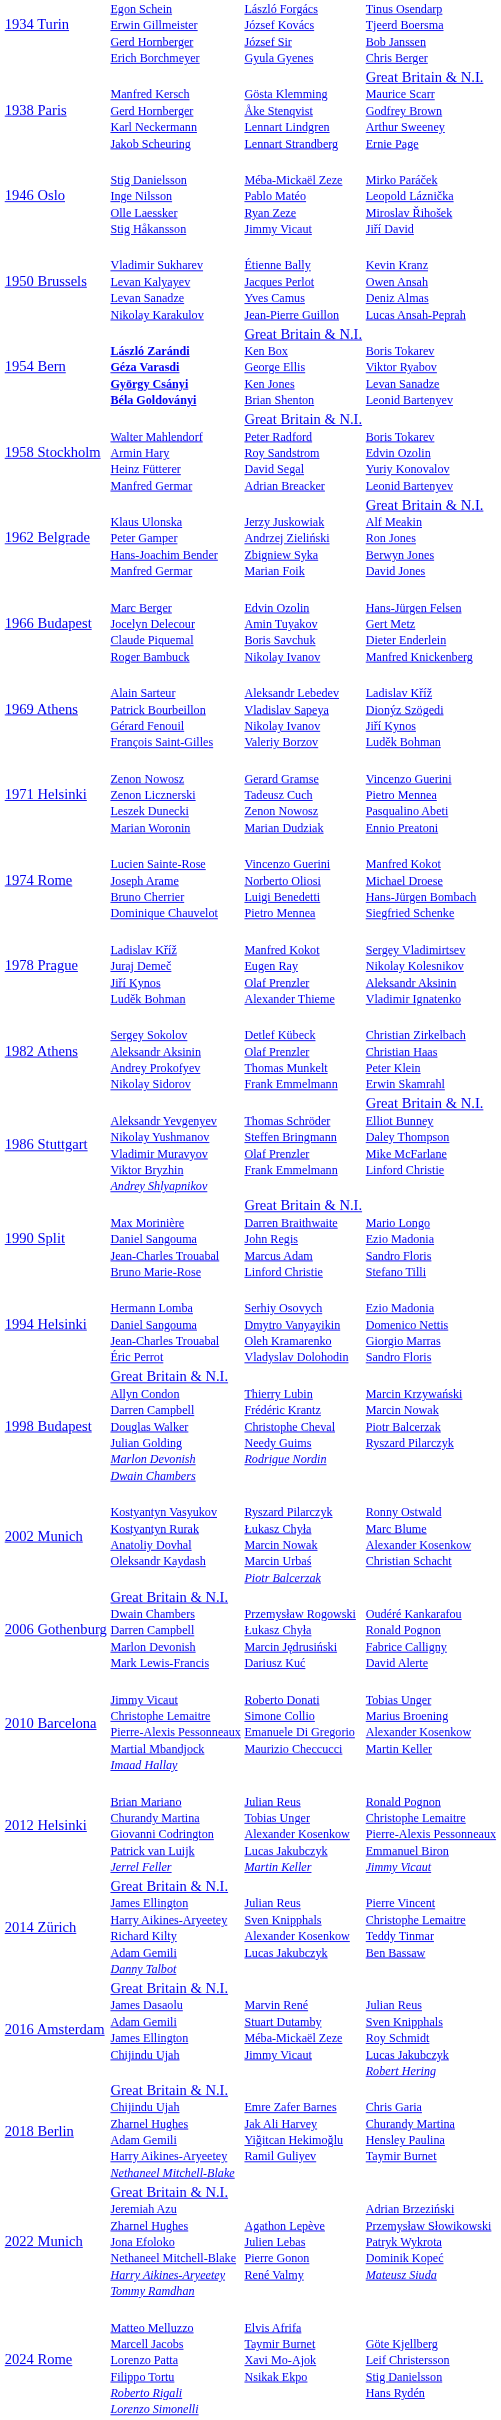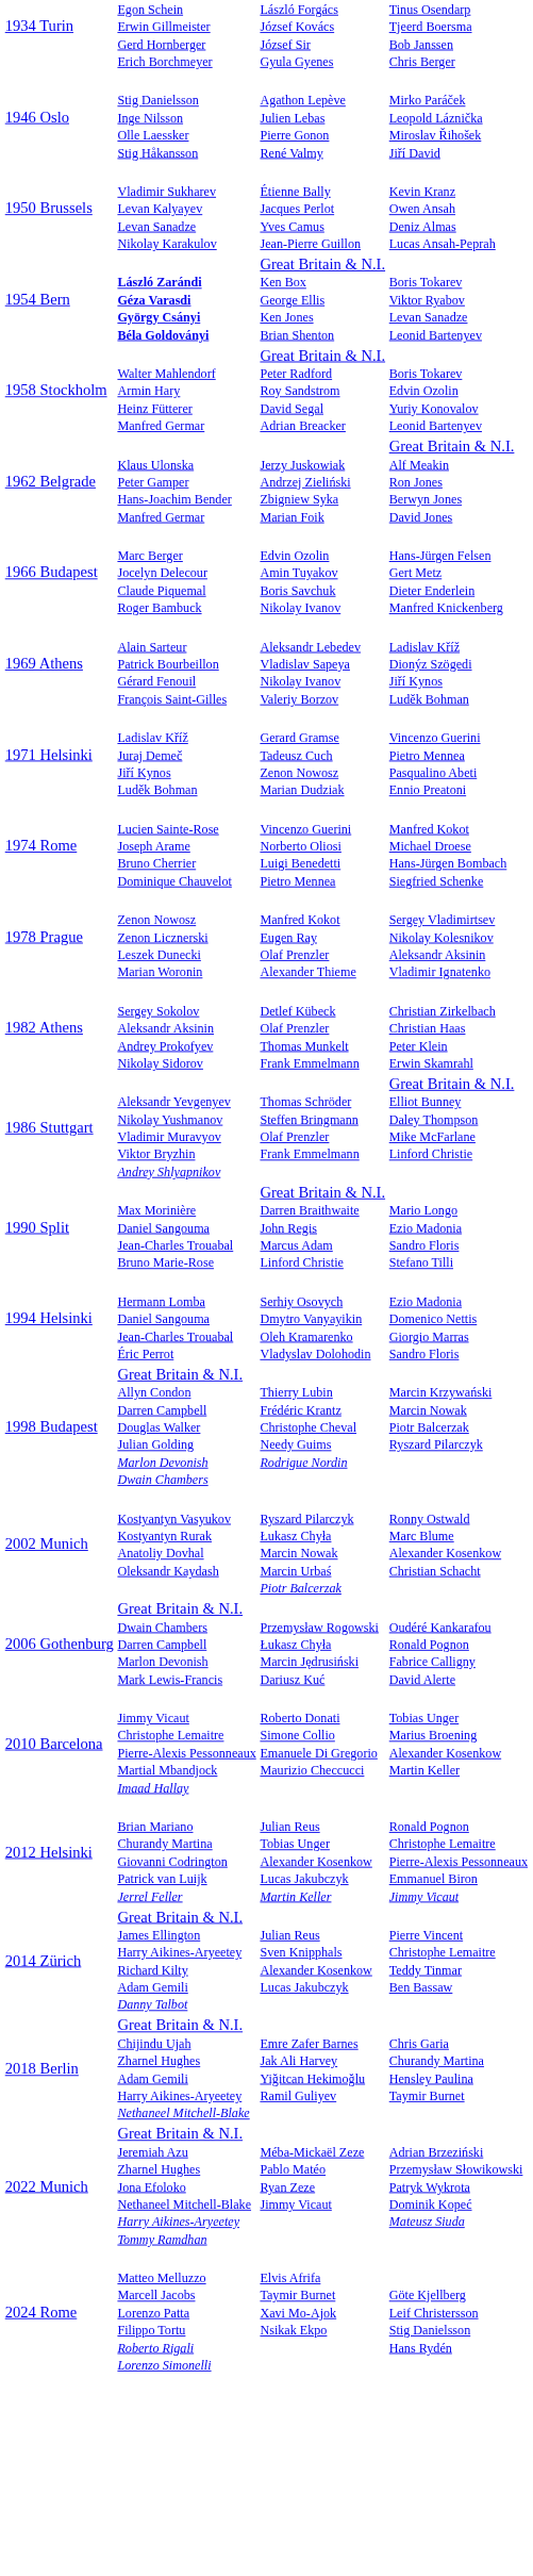 <table>
 <tr>
 <td><a href='#'>1934 Turin</a><br></td>
 <td><small><br><a href='#'>Egon Schein</a><br><a href='#'>Erwin Gillmeister</a><br><a href='#'>Gerd Hornberger</a><br><a href='#'>Erich Borchmeyer</a></small></td>
 <td><small><br><a href='#'>László Forgács</a><br><a href='#'>József Kovács</a><br><a href='#'>József Sir</a><br><a href='#'>Gyula Gyenes</a></small></td>
 <td><small><br><a href='#'>Tinus Osendarp</a><br><a href='#'>Tjeerd Boersma</a><br><a href='#'>Bob Janssen</a><br><a href='#'>Chris Berger</a></small></td>
 </tr>
 <tr>
-<td><a href='#'>1938 Paris</a><br></td>
-<td><small><br><a href='#'>Manfred Kersch</a><br><a href='#'>Gerd Hornberger</a><br><a href='#'>Karl Neckermann</a><br><a href='#'>Jakob Scheuring</a></small></td>
-<td><small><br><a href='#'>Gösta Klemming</a><br><a href='#'>Åke Stenqvist</a><br><a href='#'>Lennart Lindgren</a><br><a href='#'>Lennart Strandberg</a></small></td>
-<td> <a href='#'>Great Britain & N.I.</a><small><br><a href='#'>Maurice Scarr</a><br><a href='#'>Godfrey Brown</a><br><a href='#'>Arthur Sweeney</a><br><a href='#'>Ernie Page</a></small></td>
-</tr>
-<tr>
 <td><a href='#'>1946 Oslo</a><br></td>
 <td><small><br><a href='#'>Stig Danielsson</a><br><a href='#'>Inge Nilsson</a><br><a href='#'>Olle Laessker</a><br><a href='#'>Stig Håkansson</a></small></td>
-<td valign="top"><small><br><a href='#'>Méba-Mickaël Zeze</a><br><a href='#'>Pablo Matéo</a><br><a href='#'>Ryan Zeze</a><br><a href='#'>Jimmy Vicaut</a></small></td>
+<td><small><br><a href='#'>Agathon Lepève</a><br><a href='#'>Julien Lebas</a><br><a href='#'>Pierre Gonon</a><br><a href='#'>René Valmy</a></small></td>
 <td><small><br><a href='#'>Mirko Paráček</a><br><a href='#'>Leopold Láznička</a><br><a href='#'>Miroslav Řihošek</a><br><a href='#'>Jiří David</a></small></td>
 </tr>
 <tr>
 <td><a href='#'>1950 Brussels</a><br></td>
 <td><small><br><a href='#'>Vladimir Sukharev</a><br><a href='#'>Levan Kalyayev</a><br><a href='#'>Levan Sanadze</a><br><a href='#'>Nikolay Karakulov</a></small></td>
 <td><small><br><a href='#'>Étienne Bally</a><br><a href='#'>Jacques Perlot</a><br><a href='#'>Yves Camus</a><br><a href='#'>Jean-Pierre Guillon</a></small></td>
 <td valign="top"><small><br><a href='#'>Kevin Kranz</a><br><a href='#'>Owen Ansah</a><br><a href='#'>Deniz Almas</a><br><a href='#'>Lucas Ansah-Peprah</a></small></td>
 </tr>
 <tr>
 <td><a href='#'>1954 Bern</a><br></td>
 <td><strong><small><br><a href='#'>László Zarándi</a><br><a href='#'>Géza Varasdi</a><br><a href='#'>György Csányi</a><br><a href='#'>Béla Goldoványi</a></small></strong></td>
 <td> <a href='#'>Great Britain & N.I.</a><small><br><a href='#'>Ken Box</a><br><a href='#'>George Ellis</a><br><a href='#'>Ken Jones</a><br><a href='#'>Brian Shenton</a></small></td>
 <td><small><br><a href='#'>Boris Tokarev</a><br><a href='#'>Viktor Ryabov</a><br><a href='#'>Levan Sanadze</a><br><a href='#'>Leonid Bartenyev</a></small></td>
 </tr>
 <tr>
 <td><a href='#'>1958 Stockholm</a><br></td>
 <td><small><br><a href='#'>Walter Mahlendorf</a><br><a href='#'>Armin Hary</a><br><a href='#'>Heinz Fütterer</a><br><a href='#'>Manfred Germar</a></small></td>
 <td> <a href='#'>Great Britain & N.I.</a><small><br><a href='#'>Peter Radford</a><br><a href='#'>Roy Sandstrom</a><br><a href='#'>David Segal</a><br><a href='#'>Adrian Breacker</a></small></td>
 <td><small><br><a href='#'>Boris Tokarev</a><br><a href='#'>Edvin Ozolin</a><br><a href='#'>Yuriy Konovalov</a><br><a href='#'>Leonid Bartenyev</a></small></td>
 </tr>
 <tr>
 <td><a href='#'>1962 Belgrade</a><br></td>
 <td><small><br><a href='#'>Klaus Ulonska</a><br><a href='#'>Peter Gamper</a><br><a href='#'>Hans-Joachim Bender</a><br><a href='#'>Manfred Germar</a></small></td>
 <td><small><br><a href='#'>Jerzy Juskowiak</a><br><a href='#'>Andrzej Zieliński</a><br><a href='#'>Zbigniew Syka</a><br><a href='#'>Marian Foik</a></small></td>
 <td> <a href='#'>Great Britain & N.I.</a><small><br><a href='#'>Alf Meakin</a><br><a href='#'>Ron Jones</a><br><a href='#'>Berwyn Jones</a><br><a href='#'>David Jones</a></small></td>
 </tr>
 <tr>
 <td><a href='#'>1966 Budapest</a><br></td>
 <td><small><br><a href='#'>Marc Berger</a><br><a href='#'>Jocelyn Delecour</a><br><a href='#'>Claude Piquemal</a><br><a href='#'>Roger Bambuck</a></small></td>
 <td><small><br><a href='#'>Edvin Ozolin</a><br><a href='#'>Amin Tuyakov</a><br><a href='#'>Boris Savchuk</a><br><a href='#'>Nikolay Ivanov</a></small></td>
 <td><small><br><a href='#'>Hans-Jürgen Felsen</a><br><a href='#'>Gert Metz</a><br><a href='#'>Dieter Enderlein</a><br><a href='#'>Manfred Knickenberg</a></small></td>
 </tr>
 <tr>
 <td><a href='#'>1969 Athens</a><br></td>
 <td><small><br><a href='#'>Alain Sarteur</a><br><a href='#'>Patrick Bourbeillon</a><br><a href='#'>Gérard Fenouil</a><br><a href='#'>François Saint-Gilles</a></small></td>
 <td><small><br><a href='#'>Aleksandr Lebedev</a><br><a href='#'>Vladislav Sapeya</a><br><a href='#'>Nikolay Ivanov</a><br><a href='#'>Valeriy Borzov</a></small></td>
 <td><small><br><a href='#'>Ladislav Kříž</a><br><a href='#'>Dionýz Szögedi</a><br><a href='#'>Jiří Kynos</a><br><a href='#'>Luděk Bohman</a></small></td>
 </tr>
 <tr>
 <td><a href='#'>1971 Helsinki</a><br></td>
-<td><small><br><a href='#'>Zenon Nowosz</a><br><a href='#'>Zenon Licznerski</a><br><a href='#'>Leszek Dunecki</a><br><a href='#'>Marian Woronin</a></small></td>
+<td><small><br><a href='#'>Ladislav Kříž</a><br><a href='#'>Juraj Demeč</a><br><a href='#'>Jiří Kynos</a><br><a href='#'>Luděk Bohman</a></small></td>
 <td><small><br><a href='#'>Gerard Gramse</a><br><a href='#'>Tadeusz Cuch</a><br><a href='#'>Zenon Nowosz</a><br><a href='#'>Marian Dudziak</a></small></td>
 <td><small><br><a href='#'>Vincenzo Guerini</a><br><a href='#'>Pietro Mennea</a><br><a href='#'>Pasqualino Abeti</a><br><a href='#'>Ennio Preatoni</a></small></td>
 </tr>
 <tr>
 <td><a href='#'>1974 Rome</a><br></td>
 <td><small><br><a href='#'>Lucien Sainte-Rose</a><br><a href='#'>Joseph Arame</a><br><a href='#'>Bruno Cherrier</a><br><a href='#'>Dominique Chauvelot</a></small></td>
 <td><small><br><a href='#'>Vincenzo Guerini</a><br><a href='#'>Norberto Oliosi</a><br><a href='#'>Luigi Benedetti</a><br><a href='#'>Pietro Mennea</a></small></td>
 <td><small><br><a href='#'>Manfred Kokot</a><br><a href='#'>Michael Droese</a><br><a href='#'>Hans-Jürgen Bombach</a><br><a href='#'>Siegfried Schenke</a></small></td>
 </tr>
 <tr>
 <td><a href='#'>1978 Prague</a><br></td>
-<td><small><br><a href='#'>Ladislav Kříž</a><br><a href='#'>Juraj Demeč</a><br><a href='#'>Jiří Kynos</a><br><a href='#'>Luděk Bohman</a></small></td>
+<td><small><br><a href='#'>Zenon Nowosz</a><br><a href='#'>Zenon Licznerski</a><br><a href='#'>Leszek Dunecki</a><br><a href='#'>Marian Woronin</a></small></td>
 <td><small><br><a href='#'>Manfred Kokot</a><br><a href='#'>Eugen Ray</a><br><a href='#'>Olaf Prenzler</a><br><a href='#'>Alexander Thieme</a></small></td>
 <td><small><br><a href='#'>Sergey Vladimirtsev</a><br><a href='#'>Nikolay Kolesnikov</a><br><a href='#'>Aleksandr Aksinin</a><br><a href='#'>Vladimir Ignatenko</a></small></td>
 </tr>
 <tr>
 <td><a href='#'>1982 Athens</a><br></td>
 <td><small><br><a href='#'>Sergey Sokolov</a><br><a href='#'>Aleksandr Aksinin</a><br><a href='#'>Andrey Prokofyev</a><br><a href='#'>Nikolay Sidorov</a></small></td>
 <td><small><br><a href='#'>Detlef Kübeck</a><br><a href='#'>Olaf Prenzler</a><br><a href='#'>Thomas Munkelt</a><br><a href='#'>Frank Emmelmann</a></small></td>
 <td><small><br><a href='#'>Christian Zirkelbach</a><br><a href='#'>Christian Haas</a><br><a href='#'>Peter Klein</a><br><a href='#'>Erwin Skamrahl</a></small></td>
 </tr>
 <tr>
 <td><a href='#'>1986 Stuttgart</a><br></td>
 <td><small><br><a href='#'>Aleksandr Yevgenyev</a><br><a href='#'>Nikolay Yushmanov</a><br><a href='#'>Vladimir Muravyov</a><br><a href='#'>Viktor Bryzhin</a><br><em><a href='#'>Andrey Shlyapnikov</a></em></small></td>
 <td valign="top"><small><br><a href='#'>Thomas Schröder</a><br><a href='#'>Steffen Bringmann</a><br><a href='#'>Olaf Prenzler</a><br><a href='#'>Frank Emmelmann</a></small></td>
 <td valign="top"> <a href='#'>Great Britain & N.I.</a><small><br><a href='#'>Elliot Bunney</a><br><a href='#'>Daley Thompson</a><br><a href='#'>Mike McFarlane</a><br><a href='#'>Linford Christie</a></small></td>
 </tr>
 <tr>
 <td><a href='#'>1990 Split</a><br></td>
 <td><small><br><a href='#'>Max Morinière</a><br><a href='#'>Daniel Sangouma</a><br><a href='#'>Jean-Charles Trouabal</a><br><a href='#'>Bruno Marie-Rose</a></small></td>
 <td> <a href='#'>Great Britain & N.I.</a><small><br><a href='#'>Darren Braithwaite</a><br><a href='#'>John Regis</a><br><a href='#'>Marcus Adam</a><br><a href='#'>Linford Christie</a></small></td>
 <td><small><br><a href='#'>Mario Longo</a><br><a href='#'>Ezio Madonia</a><br><a href='#'>Sandro Floris</a><br><a href='#'>Stefano Tilli</a></small></td>
 </tr>
 <tr>
 <td><a href='#'>1994 Helsinki</a><br></td>
 <td><small><br><a href='#'>Hermann Lomba</a><br><a href='#'>Daniel Sangouma</a><br><a href='#'>Jean-Charles Trouabal</a><br><a href='#'>Éric Perrot</a></small></td>
 <td><small><br><a href='#'>Serhiy Osovych</a><br><a href='#'>Dmytro Vanyayikin</a><br><a href='#'>Oleh Kramarenko</a><br><a href='#'>Vladyslav Dolohodin</a></small></td>
 <td><small><br><a href='#'>Ezio Madonia</a><br><a href='#'>Domenico Nettis</a><br><a href='#'>Giorgio Marras</a><br><a href='#'>Sandro Floris</a></small></td>
 </tr>
 <tr>
 <td><a href='#'>1998 Budapest</a><br></td>
 <td> <a href='#'>Great Britain & N.I.</a><small><br><a href='#'>Allyn Condon</a><br><a href='#'>Darren Campbell</a><br><a href='#'>Douglas Walker</a><br><a href='#'>Julian Golding</a><br><em><a href='#'>Marlon Devonish</a></em><br><em><a href='#'>Dwain Chambers</a></em></small></td>
 <td valign="top"><small><br><a href='#'>Thierry Lubin</a><br><a href='#'>Frédéric Krantz</a><br><a href='#'>Christophe Cheval</a><br><a href='#'>Needy Guims</a><br><em><a href='#'>Rodrigue Nordin</a></em></small></td>
 <td valign="top"><small><br><a href='#'>Marcin Krzywański</a><br><a href='#'>Marcin Nowak</a><br><a href='#'>Piotr Balcerzak</a><br><a href='#'>Ryszard Pilarczyk</a></small></td>
 </tr>
 <tr>
 <td><a href='#'>2002 Munich</a><br></td>
 <td valign="top"><small><br><a href='#'>Kostyantyn Vasyukov</a><br><a href='#'>Kostyantyn Rurak</a><br><a href='#'>Anatoliy Dovhal</a><br><a href='#'>Oleksandr Kaydash</a></small></td>
 <td><small><br><a href='#'>Ryszard Pilarczyk</a><br><a href='#'>Łukasz Chyła</a><br><a href='#'>Marcin Nowak</a><br><a href='#'>Marcin Urbaś</a><br><em><a href='#'>Piotr Balcerzak</a></em></small></td>
 <td valign="top"><small><br><a href='#'>Ronny Ostwald</a><br><a href='#'>Marc Blume</a><br><a href='#'>Alexander Kosenkow</a><br><a href='#'>Christian Schacht</a></small></td>
 </tr>
 <tr>
 <td><a href='#'>2006 Gothenburg</a><br></td>
 <td> <a href='#'>Great Britain & N.I.</a><small><br><a href='#'>Dwain Chambers</a><br><a href='#'>Darren Campbell</a><br><a href='#'>Marlon Devonish</a><br><a href='#'>Mark Lewis-Francis</a></small></td>
 <td><small><br><a href='#'>Przemysław Rogowski</a><br><a href='#'>Łukasz Chyła</a><br><a href='#'>Marcin Jędrusiński</a><br><a href='#'>Dariusz Kuć</a></small></td>
 <td><small><br><a href='#'>Oudéré Kankarafou</a><br><a href='#'>Ronald Pognon</a><br><a href='#'>Fabrice Calligny</a><br><a href='#'>David Alerte</a></small></td>
 </tr>
 <tr>
 <td><a href='#'>2010 Barcelona</a><br></td>
 <td><small><br><a href='#'>Jimmy Vicaut</a><br><a href='#'>Christophe Lemaitre</a><br><a href='#'>Pierre-Alexis Pessonneaux</a><br><a href='#'>Martial Mbandjock</a><br><em><a href='#'>Imaad Hallay</a></em></small></td>
 <td valign="top"><small><br><a href='#'>Roberto Donati</a><br><a href='#'>Simone Collio</a><br><a href='#'>Emanuele Di Gregorio</a><br><a href='#'>Maurizio Checcucci</a></small></td>
 <td valign="top"><small><br><a href='#'>Tobias Unger</a><br><a href='#'>Marius Broening</a><br><a href='#'>Alexander Kosenkow</a><br><a href='#'>Martin Keller</a></small></td>
 </tr>
 <tr>
 <td><a href='#'>2012 Helsinki</a><br></td>
 <td><small><br><a href='#'>Brian Mariano</a><br><a href='#'>Churandy Martina</a><br><a href='#'>Giovanni Codrington</a><br><a href='#'>Patrick van Luijk</a><br><em><a href='#'>Jerrel Feller</a></em></small></td>
 <td><small><br><a href='#'>Julian Reus</a><br><a href='#'>Tobias Unger</a><br><a href='#'>Alexander Kosenkow</a><br><a href='#'>Lucas Jakubczyk</a><br><em><a href='#'>Martin Keller</a></em></small></td>
 <td><small><br><a href='#'>Ronald Pognon</a><br><a href='#'>Christophe Lemaitre</a><br><a href='#'>Pierre-Alexis Pessonneaux</a><br><a href='#'>Emmanuel Biron</a><br><em><a href='#'>Jimmy Vicaut</a></em></small></td>
 </tr>
 <tr>
 <td><a href='#'>2014 Zürich</a><br></td>
 <td> <a href='#'>Great Britain & N.I.</a><small><br><a href='#'>James Ellington</a><br><a href='#'>Harry Aikines-Aryeetey</a><br><a href='#'>Richard Kilty</a><br><a href='#'>Adam Gemili</a><br><em><a href='#'>Danny Talbot</a></em></small></td>
 <td valign="top"><small><br><a href='#'>Julian Reus</a><br><a href='#'>Sven Knipphals</a><br><a href='#'>Alexander Kosenkow</a><br><a href='#'>Lucas Jakubczyk</a></small></td>
 <td valign="top"><small><br><a href='#'>Pierre Vincent</a><br><a href='#'>Christophe Lemaitre</a><br><a href='#'>Teddy Tinmar</a><br><a href='#'>Ben Bassaw</a></small></td>
 </tr>
 <tr>
-<td><a href='#'>2016 Amsterdam</a><br></td>
-<td valign="top"> <a href='#'>Great Britain & N.I.</a><small><br><a href='#'>James Dasaolu</a><br><a href='#'>Adam Gemili</a><br><a href='#'>James Ellington</a><br><a href='#'>Chijindu Ujah</a></small></td>
-<td valign="top"><small><br><a href='#'>Marvin René</a><br><a href='#'>Stuart Dutamby</a><br><a href='#'>Méba-Mickaël Zeze</a><br><a href='#'>Jimmy Vicaut</a></small></td>
-<td><small><br><a href='#'>Julian Reus</a><br><a href='#'>Sven Knipphals</a><br><a href='#'>Roy Schmidt</a><br><a href='#'>Lucas Jakubczyk</a><br><em><a href='#'>Robert Hering</a></em></small></td>
-</tr>
-<tr>
 <td><a href='#'>2018 Berlin</a><br></td>
 <td> <a href='#'>Great Britain & N.I.</a><small><br><a href='#'>Chijindu Ujah</a><br><a href='#'>Zharnel Hughes</a><br><a href='#'>Adam Gemili</a><br><a href='#'>Harry Aikines-Aryeetey</a><br><em><a href='#'>Nethaneel Mitchell-Blake</a></em></small></td>
 <td valign="top"><small><br><a href='#'>Emre Zafer Barnes</a><br><a href='#'>Jak Ali Harvey</a><br><a href='#'>Yiğitcan Hekimoğlu</a><br><a href='#'>Ramil Guliyev</a></small></td>
 <td valign="top"><small><br><a href='#'>Chris Garia</a><br><a href='#'>Churandy Martina</a><br><a href='#'>Hensley Paulina</a><br><a href='#'>Taymir Burnet</a></small></td>
 </tr>
 <tr>
 <td><a href='#'>2022 Munich</a><br></td>
 <td> <a href='#'>Great Britain & N.I.</a><small><br><a href='#'>Jeremiah Azu</a><br><a href='#'>Zharnel Hughes</a><br><a href='#'>Jona Efoloko</a><br><a href='#'>Nethaneel Mitchell-Blake</a><br><em><a href='#'>Harry Aikines-Aryeetey</a></em><br><em><a href='#'>Tommy Ramdhan</a></em></small></td>
-<td><small><br><a href='#'>Agathon Lepève</a><br><a href='#'>Julien Lebas</a><br><a href='#'>Pierre Gonon</a><br><a href='#'>René Valmy</a></small></td>
+<td valign="top"><small><br><a href='#'>Méba-Mickaël Zeze</a><br><a href='#'>Pablo Matéo</a><br><a href='#'>Ryan Zeze</a><br><a href='#'>Jimmy Vicaut</a></small></td>
 <td valign="top"><small><br><a href='#'>Adrian Brzeziński</a><br><a href='#'>Przemysław Słowikowski</a><br><a href='#'>Patryk Wykrota</a><br><a href='#'>Dominik Kopeć</a><br><em><a href='#'>Mateusz Siuda</a></em></small></td>
 </tr>
 <tr>
 <td><a href='#'>2024 Rome</a><br></td>
 <td><small><br><a href='#'>Matteo Melluzzo</a><br><a href='#'>Marcell Jacobs</a><br><a href='#'>Lorenzo Patta</a><br><a href='#'>Filippo Tortu</a><br><em><a href='#'>Roberto Rigali</a></em><br><em><a href='#'>Lorenzo Simonelli</a></em></small></td>
 <td valign="top"><small><br><a href='#'>Elvis Afrifa</a><br><a href='#'>Taymir Burnet</a><br><a href='#'>Xavi Mo-Ajok</a><br><a href='#'>Nsikak Ekpo</a></small></td>
 <td><small><br><a href='#'>Göte Kjellberg</a><br><a href='#'>Leif Christersson</a><br><a href='#'>Stig Danielsson</a><br><a href='#'>Hans Rydén</a></small></td>
 </tr>
 </table>
